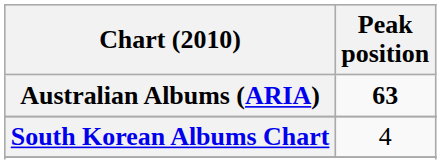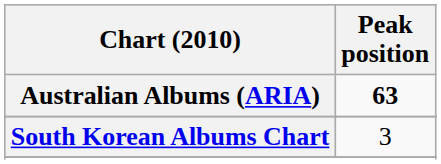 <table class="wikitable sortable plainrowheaders" style="text-align:center;">
 <tr>
 <th scope="col">Chart (2010)</th>
 <th scope="col">Peak<br>position</th>
 </tr>
 <tr>
 <th scope="row">Australian Albums (<a href='#'>ARIA</a>)</th>
 <td><strong>63</strong></td>
 </tr>
 <tr>
 </tr>
 <tr>
 </tr>
 <tr>
 </tr>
 <tr>
 </tr>
 <tr>
 </tr>
 <tr>
 </tr>
 <tr>
 </tr>
 <tr>
 </tr>
 <tr>
 </tr>
 <tr>
 </tr>
 <tr>
 </tr>
 <tr>
 </tr>
 <tr>
 </tr>
 <tr>
 </tr>
 <tr>
 </tr>
 <tr>
 <th scope="row"><a href='#'>South Korean Albums Chart</a></th>
-<td style="text-align:center;">4</td>
+<td style="text-align:center;">3</td>
 </tr>
 <tr>
 </tr>
 <tr>
 </tr>
 <tr>
 </tr>
 <tr>
 </tr>
 <tr>
 </tr>
 <tr>
 </tr>
 </table>
